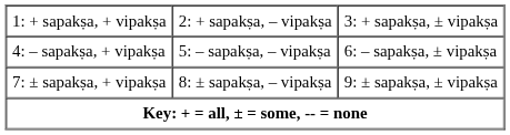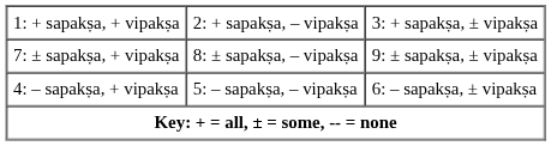 <table border="1px:solid red" cellpadding="5" cellspacing="0" align="center">
 <tr>
 <td>1: + sapakṣa, + vipakṣa</td>
 <td>2: + sapakṣa, – vipakṣa</td>
 <td>3: + sapakṣa, ± vipakṣa</td>
 </tr>
 <tr>
+<td>7: ± sapakṣa, + vipakṣa</td>
+<td>8: ± sapakṣa, – vipakṣa</td>
+<td>9: ± sapakṣa, ± vipakṣa</td>
+</tr>
+<tr>
 <td>4: – sapakṣa, + vipakṣa</td>
 <td>5: – sapakṣa, – vipakṣa</td>
 <td>6: – sapakṣa, ± vipakṣa</td>
-</tr>
-<tr>
-<td>7: ± sapakṣa, + vipakṣa</td>
-<td>8: ± sapakṣa, – vipakṣa</td>
-<td>9: ± sapakṣa, ± vipakṣa</td>
 </tr>
 <tr>
 <td colspan="3" border="0" align="center"><strong>Key: + = all, ± = some, -- = none</strong></td>
 </tr>
 <tr>
 </tr>
 </table>
